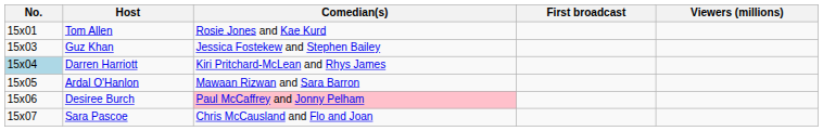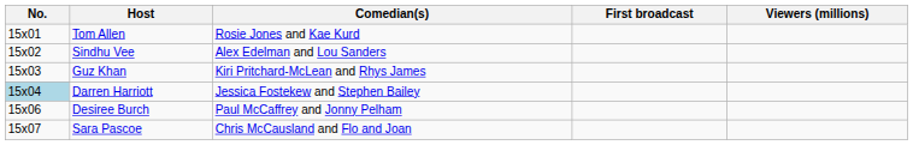 <table class="wikitable" style="width:60%;">
 <tr>
 <th>No.</th>
 <th>Host</th>
 <th>Comedian(s)</th>
 <th>First broadcast</th>
 <th>Viewers (millions)</th>
 </tr>
 <tr>
 <td>15x01</td>
 <td><a href='#'>Tom Allen</a></td>
 <td><a href='#'>Rosie Jones</a> and <a href='#'>Kae Kurd</a></td>
 <td></td>
 <td></td>
 </tr>
 <tr>
+<td>15x02</td>
+<td><a href='#'>Sindhu Vee</a></td>
+<td><a href='#'>Alex Edelman</a> and <a href='#'>Lou Sanders</a></td>
+<td></td>
+<td></td>
+</tr>
+<tr>
 <td>15x03</td>
 <td><a href='#'>Guz Khan</a></td>
-<td><a href='#'>Jessica Fostekew</a> and <a href='#'>Stephen Bailey</a></td>
+<td><a href='#'>Kiri Pritchard-McLean</a> and <a href='#'>Rhys James</a></td>
 <td></td>
 <td></td>
 </tr>
 <tr>
 <td style="background: lightblue;">15x04</td>
 <td><a href='#'>Darren Harriott</a></td>
-<td><a href='#'>Kiri Pritchard-McLean</a> and <a href='#'>Rhys James</a></td>
-<td></td>
-<td></td>
-</tr>
-<tr>
-<td>15x05</td>
-<td><a href='#'>Ardal O'Hanlon</a></td>
-<td><a href='#'>Mawaan Rizwan</a> and <a href='#'>Sara Barron</a></td>
+<td><a href='#'>Jessica Fostekew</a> and <a href='#'>Stephen Bailey</a></td>
 <td></td>
 <td></td>
 </tr>
 <tr>
 <td>15x06</td>
 <td><a href='#'>Desiree Burch</a></td>
-<td style="background: pink;"><a href='#'>Paul McCaffrey</a> and <a href='#'>Jonny Pelham</a></td>
+<td><a href='#'>Paul McCaffrey</a> and <a href='#'>Jonny Pelham</a></td>
 <td></td>
 <td></td>
 </tr>
 <tr>
 <td>15x07</td>
 <td><a href='#'>Sara Pascoe</a></td>
 <td><a href='#'>Chris McCausland</a> and <a href='#'>Flo and Joan</a></td>
 <td></td>
 <td></td>
 </tr>
 </table>
